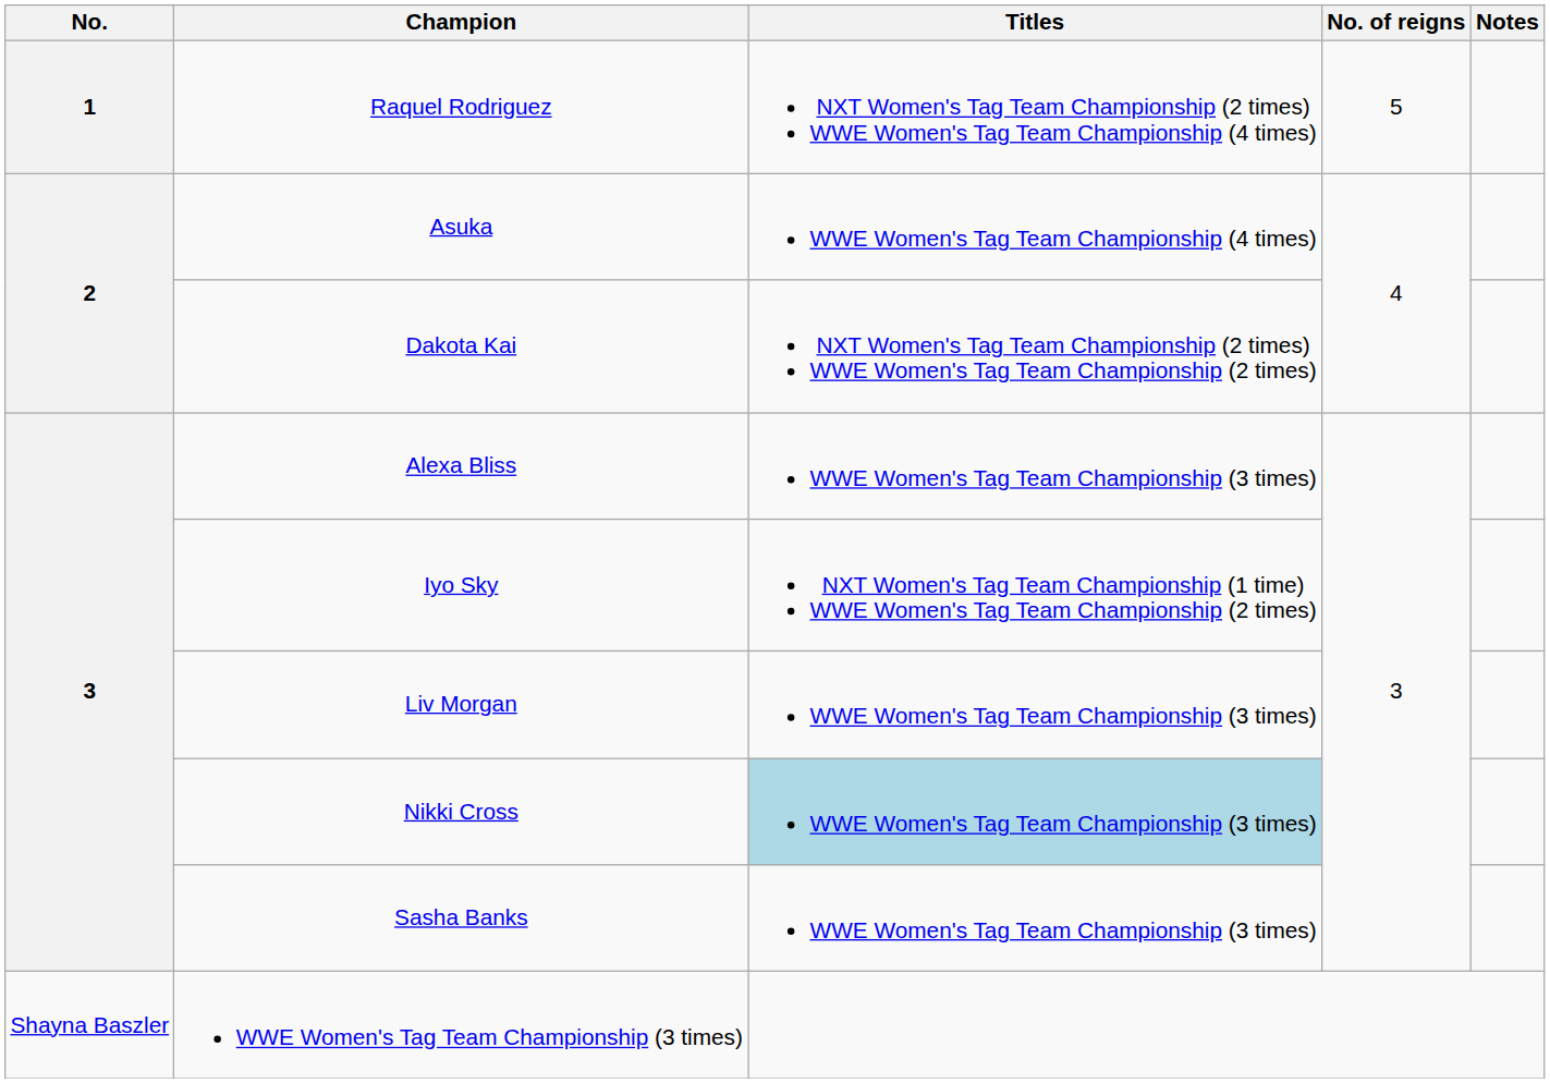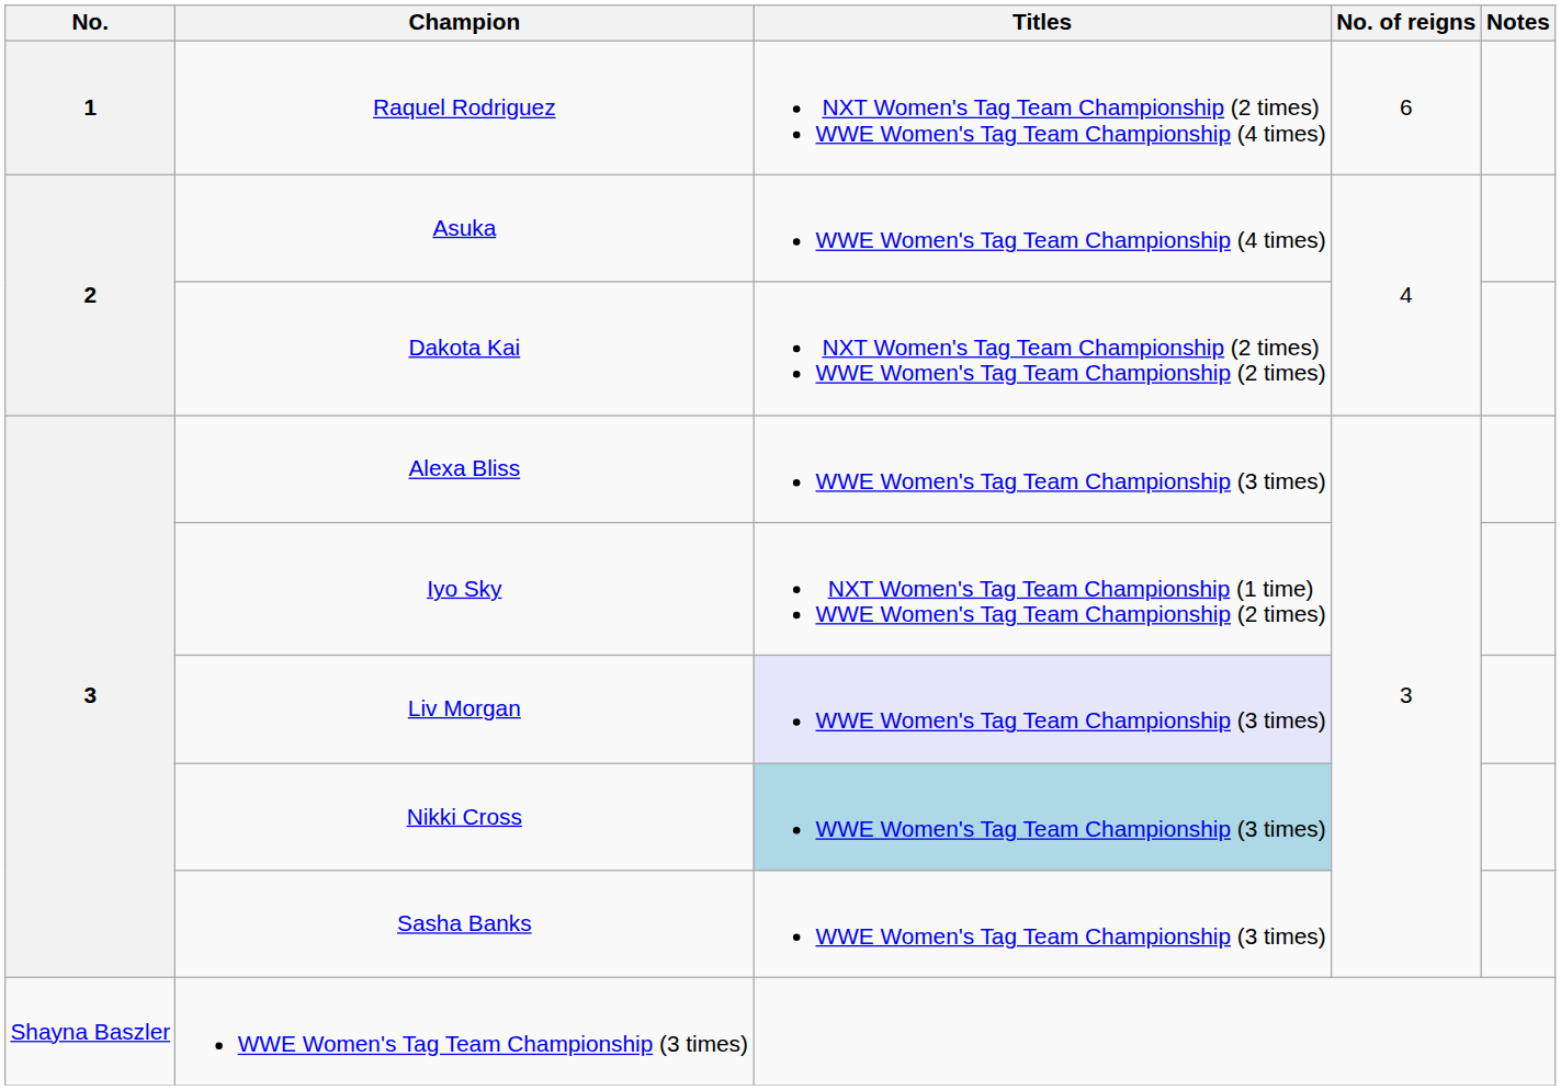 <table class="wikitable sortable" style="text-align: center">
 <tr>
 <th>No.</th>
 <th>Champion</th>
 <th>Titles</th>
 <th>No. of reigns</th>
 <th>Notes</th>
 </tr>
 <tr>
 <th>1</th>
 <td><a href='#'>Raquel Rodriguez</a></td>
 <td><br><ul><li><a href='#'>NXT Women's Tag Team Championship</a> (2 times)</li><li><a href='#'>WWE Women's Tag Team Championship</a> (4 times)</li></ul></td>
-<td>5</td>
+<td>6</td>
 <td style="text-align:left"></td>
 </tr>
 <tr>
 <th rowspan="2">2</th>
 <td><a href='#'>Asuka</a></td>
 <td><br><ul><li><a href='#'>WWE Women's Tag Team Championship</a> (4 times)</li></ul></td>
 <td rowspan="2">4</td>
 <td></td>
 </tr>
 <tr>
 <td><a href='#'>Dakota Kai</a></td>
 <td><br><ul><li><a href='#'>NXT Women's Tag Team Championship</a> (2 times)</li><li><a href='#'>WWE Women's Tag Team Championship</a> (2 times)</li></ul></td>
 <td style="text-align:left"></td>
 </tr>
 <tr>
 <th rowspan="5">3</th>
 <td><a href='#'>Alexa Bliss</a></td>
 <td><br><ul><li><a href='#'>WWE Women's Tag Team Championship</a> (3 times)</li></ul></td>
 <td rowspan="5">3</td>
 <td></td>
 </tr>
 <tr>
 <td><a href='#'>Iyo Sky</a></td>
 <td><br><ul><li><a href='#'>NXT Women's Tag Team Championship</a> (1 time)</li><li><a href='#'>WWE Women's Tag Team Championship</a> (2 times)</li></ul></td>
 <td style="text-align:left"></td>
 </tr>
 <tr>
 <td><a href='#'>Liv Morgan</a></td>
-<td><br><ul><li><a href='#'>WWE Women's Tag Team Championship</a> (3 times)</li></ul></td>
+<td style="background: lavender;"><br><ul><li><a href='#'>WWE Women's Tag Team Championship</a> (3 times)</li></ul></td>
 <td style="text-align:left"></td>
 </tr>
 <tr>
 <td><a href='#'>Nikki Cross</a></td>
 <td style="background: lightblue;"><br><ul><li><a href='#'>WWE Women's Tag Team Championship</a> (3 times)</li></ul></td>
 <td style="text-align:left"></td>
 </tr>
 <tr>
 <td><a href='#'>Sasha Banks</a></td>
 <td><br><ul><li><a href='#'>WWE Women's Tag Team Championship</a> (3 times)</li></ul></td>
 <td style="text-align:left"></td>
 </tr>
 <tr>
 <td><a href='#'>Shayna Baszler</a></td>
 <td><br><ul><li><a href='#'>WWE Women's Tag Team Championship</a> (3 times)</li></ul></td>
 </tr>
 </table>
